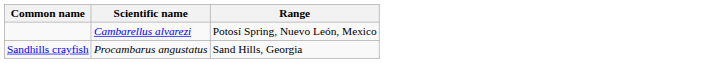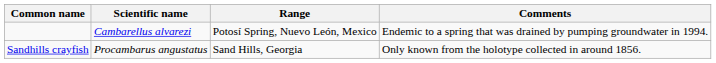 <table class="wikitable">
 <tr>
 <th>Common name</th>
 <th>Scientific name</th>
 <th>Range</th>
+<th class="unsortable">Comments</th>
 </tr>
 <tr>
 <td></td>
 <td><em><a href='#'>Cambarellus alvarezi</a></em></td>
 <td>Potosí Spring, Nuevo León, Mexico</td>
+<td>Endemic to a spring that was drained by pumping groundwater in 1994.</td>
 </tr>
 <tr>
 <td><a href='#'>Sandhills crayfish</a></td>
 <td><em>Procambarus angustatus</em></td>
 <td>Sand Hills, Georgia</td>
+<td>Only known from the holotype collected in around 1856.</td>
 </tr>
 </table>
